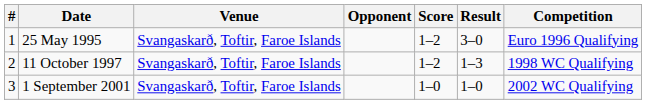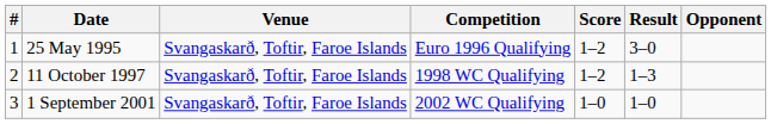 <table class="wikitable">
 <tr>
 <th>#</th>
 <th>Date</th>
 <th>Venue</th>
-<th>Opponent</th>
+<th>Competition</th>
 <th>Score</th>
 <th>Result</th>
-<th>Competition</th>
+<th>Opponent</th>
 </tr>
 <tr>
 <td>1</td>
 <td>25 May 1995</td>
 <td><a href='#'>Svangaskarð</a>, <a href='#'>Toftir</a>, <a href='#'>Faroe Islands</a></td>
-<td></td>
+<td><a href='#'>Euro 1996 Qualifying</a></td>
 <td>1–2</td>
 <td>3–0</td>
-<td><a href='#'>Euro 1996 Qualifying</a></td>
+<td></td>
 </tr>
 <tr>
 <td>2</td>
 <td>11 October 1997</td>
 <td><a href='#'>Svangaskarð</a>, <a href='#'>Toftir</a>, <a href='#'>Faroe Islands</a></td>
-<td></td>
+<td><a href='#'>1998 WC Qualifying</a></td>
 <td>1–2</td>
 <td>1–3</td>
-<td><a href='#'>1998 WC Qualifying</a></td>
+<td></td>
 </tr>
 <tr>
 <td>3</td>
 <td>1 September 2001</td>
 <td><a href='#'>Svangaskarð</a>, <a href='#'>Toftir</a>, <a href='#'>Faroe Islands</a></td>
-<td></td>
+<td><a href='#'>2002 WC Qualifying</a></td>
 <td>1–0</td>
 <td>1–0</td>
-<td><a href='#'>2002 WC Qualifying</a></td>
+<td></td>
 </tr>
 </table>
